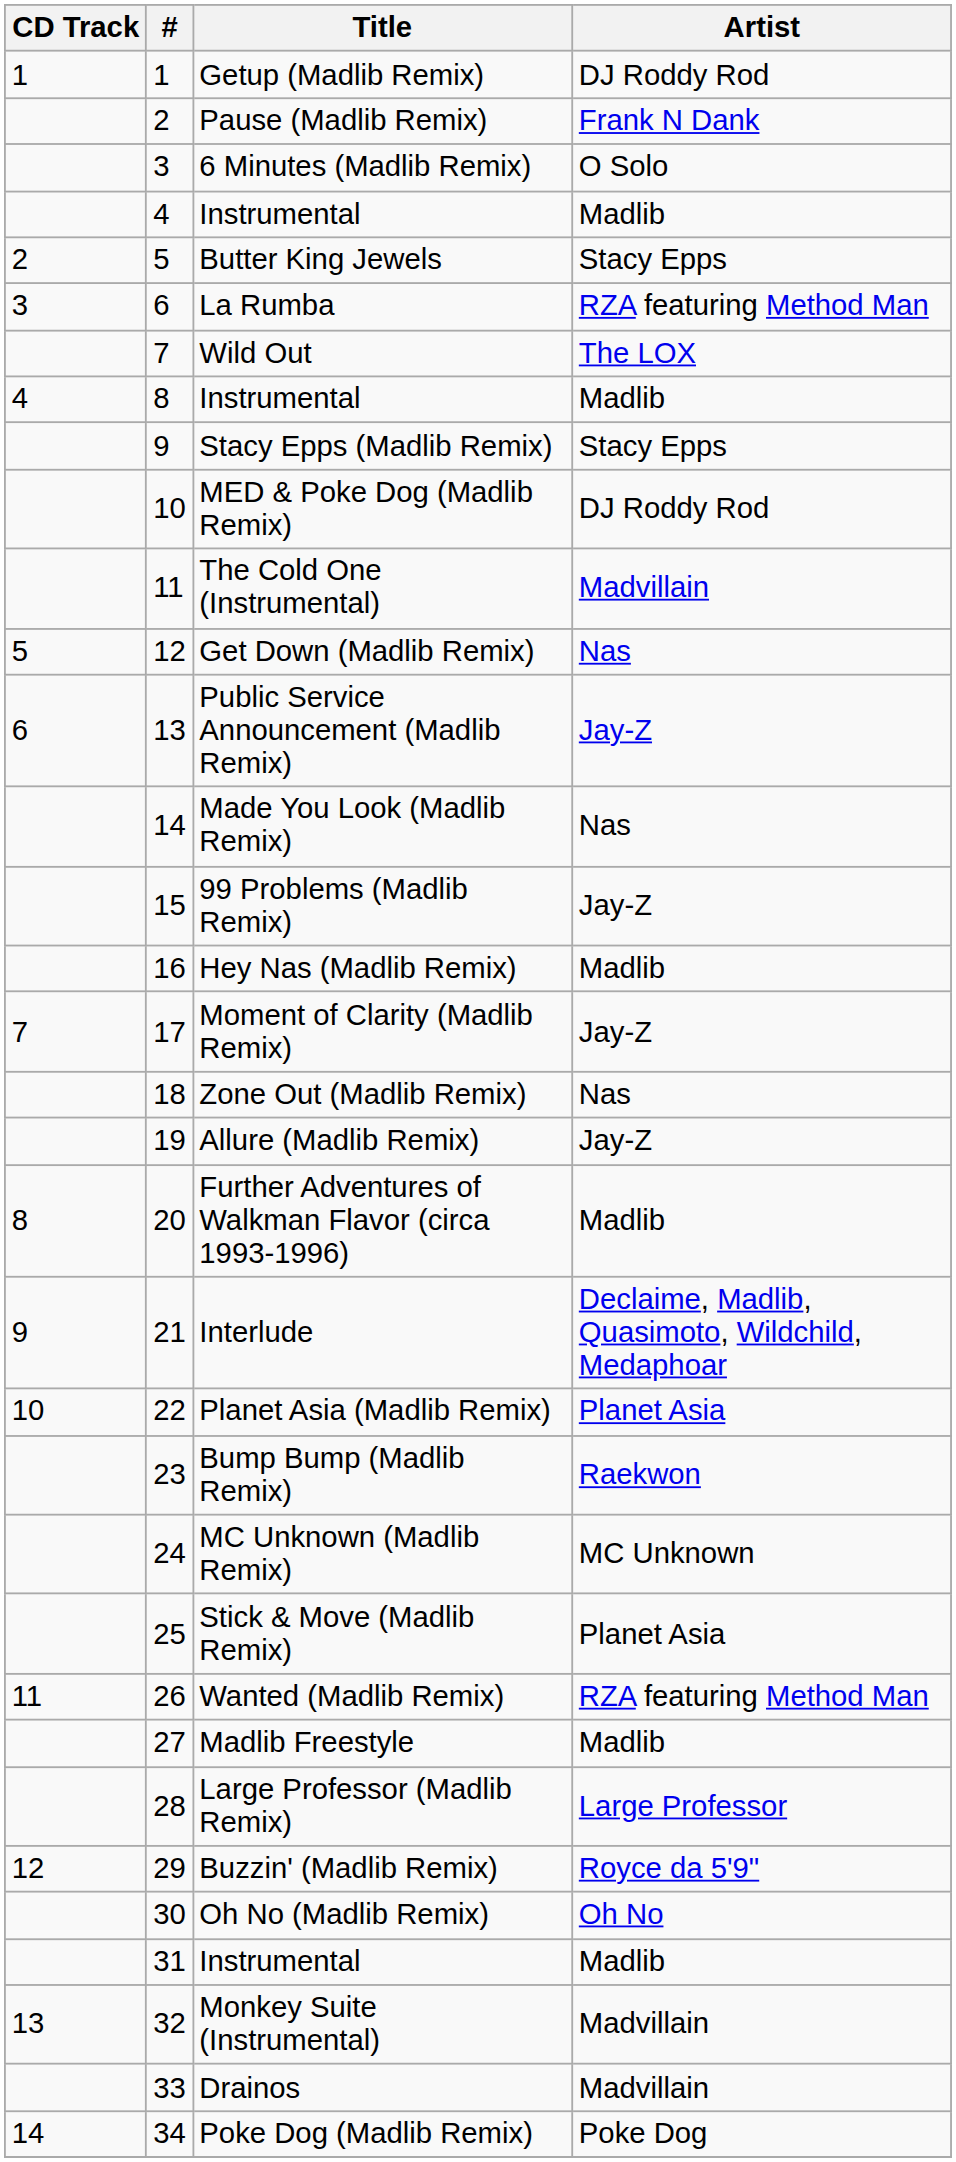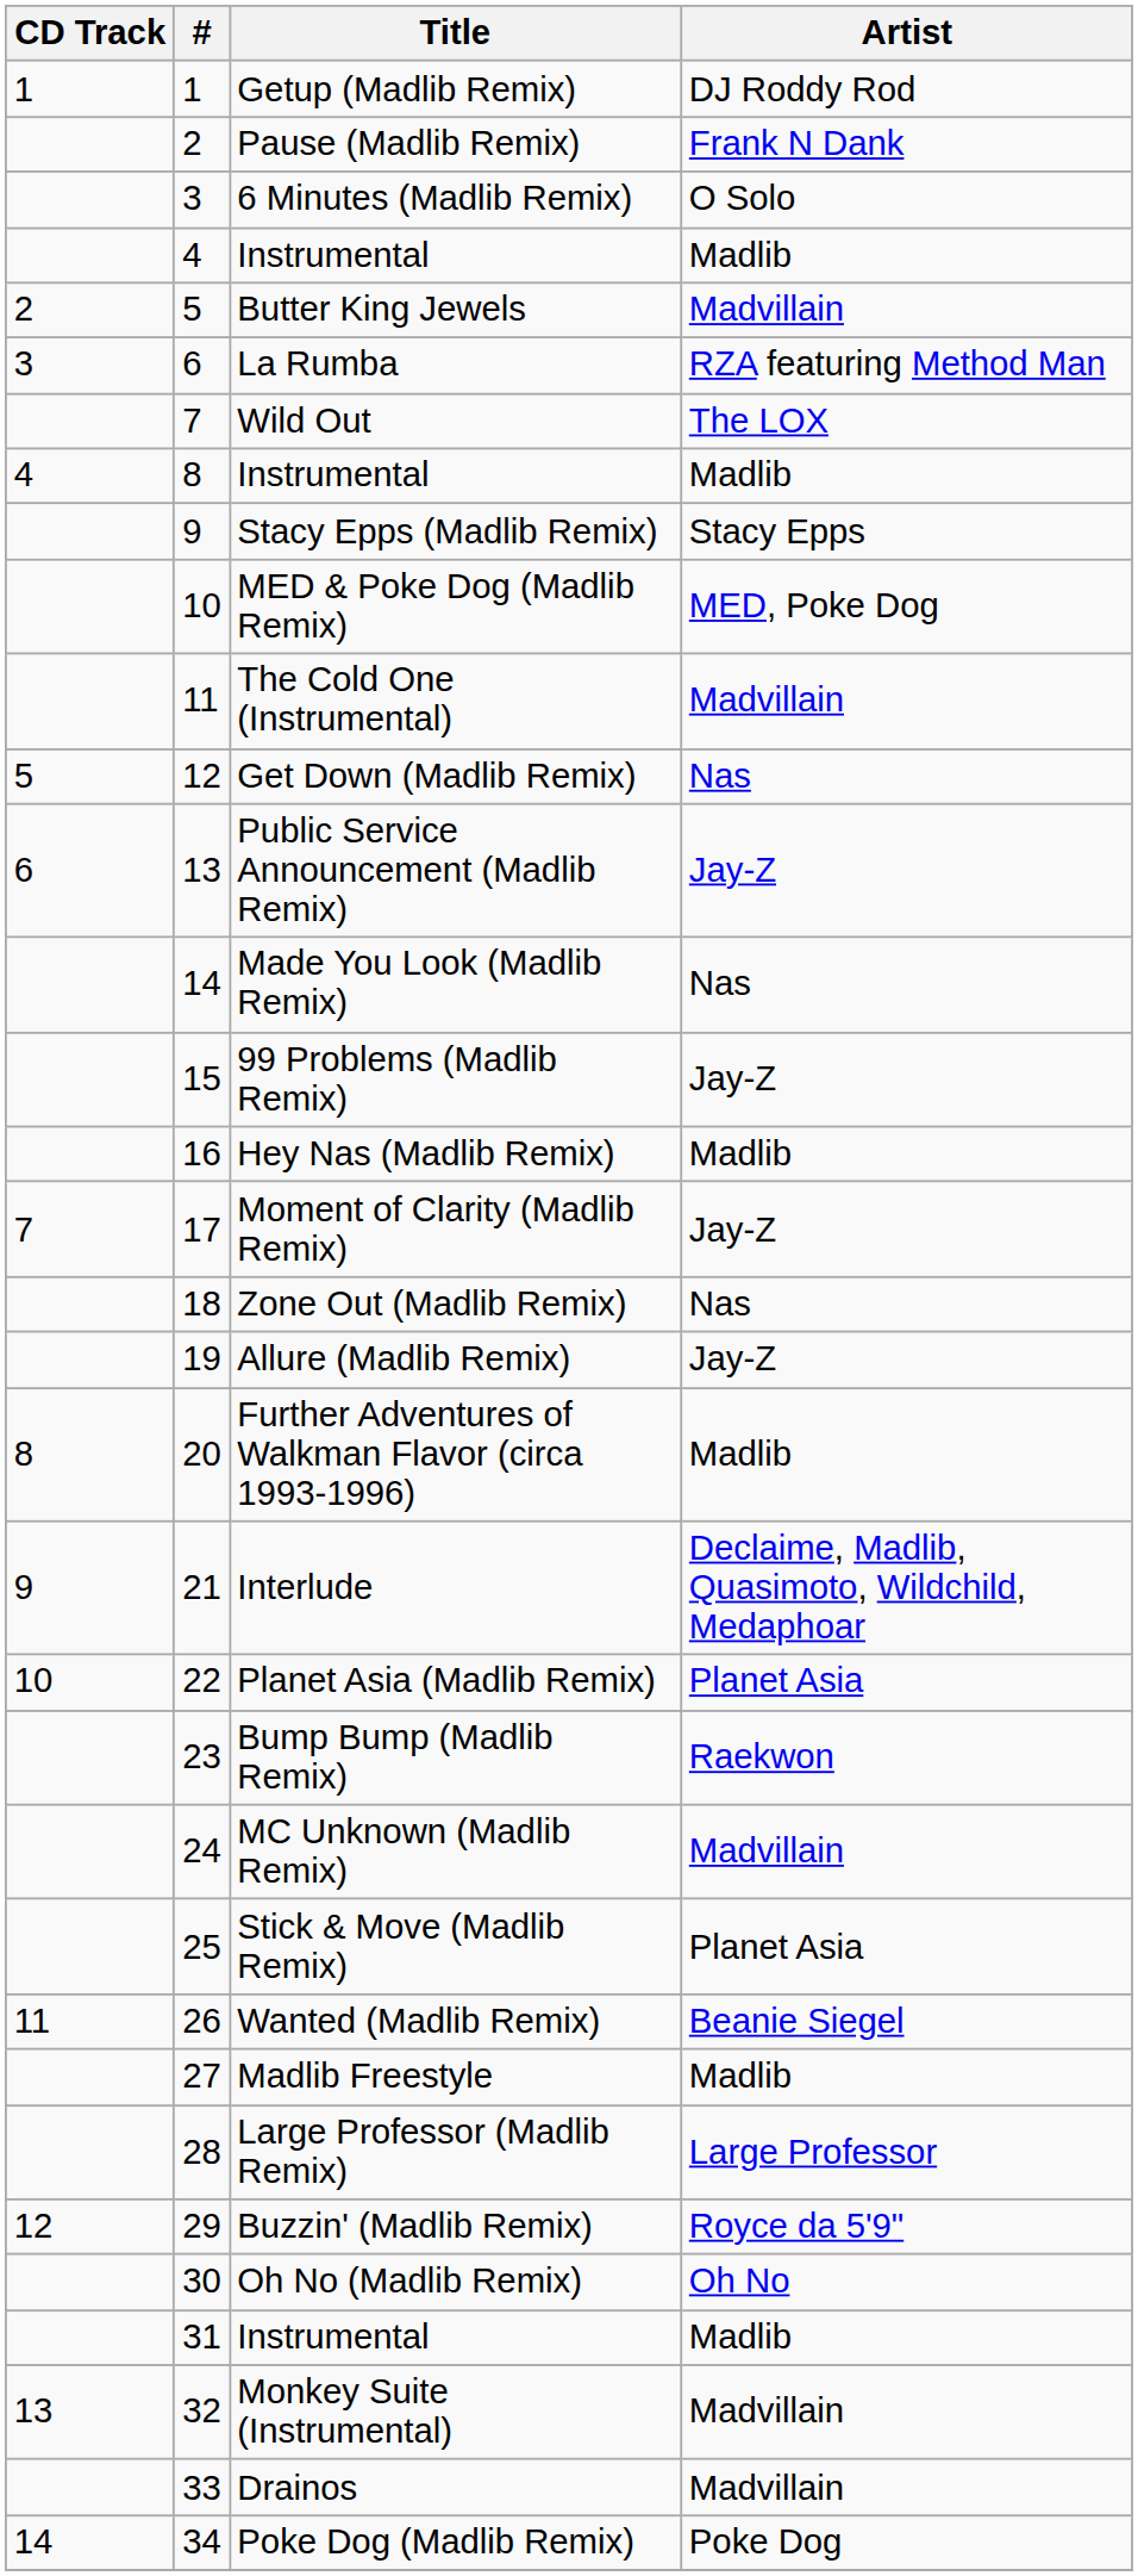 <table class="wikitable" border="1">
 <tr>
 <th width="70">CD Track</th>
 <th width="15">#</th>
 <th width="200">Title</th>
 <th width="200">Artist</th>
 </tr>
 <tr>
 <td>1</td>
 <td>1</td>
 <td>Getup (Madlib Remix)</td>
 <td>DJ Roddy Rod</td>
 </tr>
 <tr>
 <td></td>
 <td>2</td>
 <td>Pause (Madlib Remix)</td>
 <td><a href='#'>Frank N Dank</a></td>
 </tr>
 <tr>
 <td></td>
 <td>3</td>
 <td>6 Minutes (Madlib Remix)</td>
 <td>O Solo</td>
 </tr>
 <tr>
 <td></td>
 <td>4</td>
 <td>Instrumental</td>
 <td>Madlib</td>
 </tr>
 <tr>
 <td>2</td>
 <td>5</td>
 <td>Butter King Jewels</td>
-<td>Stacy Epps</td>
+<td><a href='#'>Madvillain</a></td>
 </tr>
 <tr>
 <td>3</td>
 <td>6</td>
 <td>La Rumba</td>
 <td><a href='#'>RZA</a> featuring <a href='#'>Method Man</a></td>
 </tr>
 <tr>
 <td></td>
 <td>7</td>
 <td>Wild Out</td>
 <td><a href='#'>The LOX</a></td>
 </tr>
 <tr>
 <td>4</td>
 <td>8</td>
 <td>Instrumental</td>
 <td>Madlib</td>
 </tr>
 <tr>
 <td></td>
 <td>9</td>
 <td>Stacy Epps (Madlib Remix)</td>
 <td>Stacy Epps</td>
 </tr>
 <tr>
 <td></td>
 <td>10</td>
 <td>MED & Poke Dog (Madlib Remix)</td>
-<td>DJ Roddy Rod</td>
+<td><a href='#'>MED</a>, Poke Dog</td>
 </tr>
 <tr>
 <td></td>
 <td>11</td>
 <td>The Cold One (Instrumental)</td>
 <td><a href='#'>Madvillain</a></td>
 </tr>
 <tr>
 <td>5</td>
 <td>12</td>
 <td>Get Down (Madlib Remix)</td>
 <td><a href='#'>Nas</a></td>
 </tr>
 <tr>
 <td>6</td>
 <td>13</td>
 <td>Public Service Announcement (Madlib Remix)</td>
 <td><a href='#'>Jay-Z</a></td>
 </tr>
 <tr>
 <td></td>
 <td>14</td>
 <td>Made You Look (Madlib Remix)</td>
 <td>Nas</td>
 </tr>
 <tr>
 <td></td>
 <td>15</td>
 <td>99 Problems (Madlib Remix)</td>
 <td>Jay-Z</td>
 </tr>
 <tr>
 <td></td>
 <td>16</td>
 <td>Hey Nas (Madlib Remix)</td>
 <td>Madlib</td>
 </tr>
 <tr>
 <td>7</td>
 <td>17</td>
 <td>Moment of Clarity (Madlib Remix)</td>
 <td>Jay-Z</td>
 </tr>
 <tr>
 <td></td>
 <td>18</td>
 <td>Zone Out (Madlib Remix)</td>
 <td>Nas</td>
 </tr>
 <tr>
 <td></td>
 <td>19</td>
 <td>Allure (Madlib Remix)</td>
 <td>Jay-Z</td>
 </tr>
 <tr>
 <td>8</td>
 <td>20</td>
 <td>Further Adventures of Walkman Flavor (circa 1993-1996)</td>
 <td>Madlib</td>
 </tr>
 <tr>
 <td>9</td>
 <td>21</td>
 <td>Interlude</td>
 <td><a href='#'>Declaime</a>, <a href='#'>Madlib</a>, <a href='#'>Quasimoto</a>, <a href='#'>Wildchild</a>, <a href='#'>Medaphoar</a></td>
 </tr>
 <tr>
 <td>10</td>
 <td>22</td>
 <td>Planet Asia (Madlib Remix)</td>
 <td><a href='#'>Planet Asia</a></td>
 </tr>
 <tr>
 <td></td>
 <td>23</td>
 <td>Bump Bump (Madlib Remix)</td>
 <td><a href='#'>Raekwon</a></td>
 </tr>
 <tr>
 <td></td>
 <td>24</td>
 <td>MC Unknown (Madlib Remix)</td>
-<td>MC Unknown</td>
+<td><a href='#'>Madvillain</a></td>
 </tr>
 <tr>
 <td></td>
 <td>25</td>
 <td>Stick & Move (Madlib Remix)</td>
 <td>Planet Asia</td>
 </tr>
 <tr>
 <td>11</td>
 <td>26</td>
 <td>Wanted (Madlib Remix)</td>
-<td><a href='#'>RZA</a> featuring <a href='#'>Method Man</a></td>
+<td><a href='#'>Beanie Siegel</a></td>
 </tr>
 <tr>
 <td></td>
 <td>27</td>
 <td>Madlib Freestyle</td>
 <td>Madlib</td>
 </tr>
 <tr>
 <td></td>
 <td>28</td>
 <td>Large Professor (Madlib Remix)</td>
 <td><a href='#'>Large Professor</a></td>
 </tr>
 <tr>
 <td>12</td>
 <td>29</td>
 <td>Buzzin' (Madlib Remix)</td>
 <td><a href='#'>Royce da 5'9"</a></td>
 </tr>
 <tr>
 <td></td>
 <td>30</td>
 <td>Oh No (Madlib Remix)</td>
 <td><a href='#'>Oh No</a></td>
 </tr>
 <tr>
 <td></td>
 <td>31</td>
 <td>Instrumental</td>
 <td>Madlib</td>
 </tr>
 <tr>
 <td>13</td>
 <td>32</td>
 <td>Monkey Suite (Instrumental)</td>
 <td>Madvillain</td>
 </tr>
 <tr>
 <td></td>
 <td>33</td>
 <td>Drainos</td>
 <td>Madvillain</td>
 </tr>
 <tr>
 <td>14</td>
 <td>34</td>
 <td>Poke Dog (Madlib Remix)</td>
 <td>Poke Dog</td>
 </tr>
 <tr>
 </tr>
 </table>
